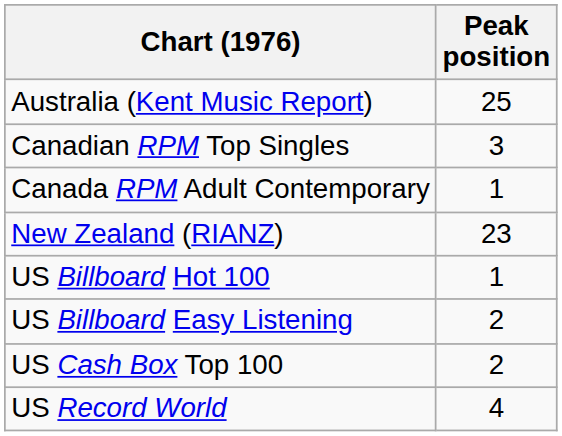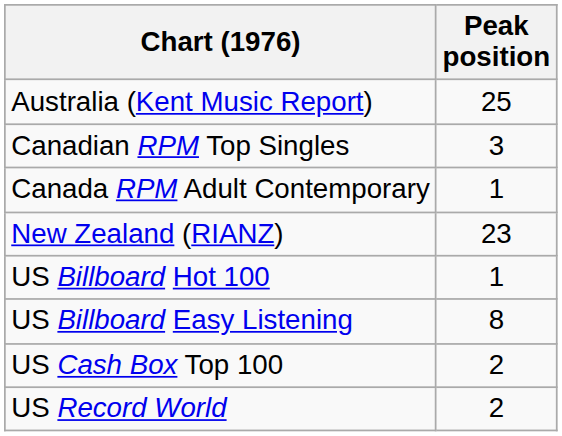 <table class="wikitable sortable">
 <tr>
 <th>Chart (1976)</th>
 <th>Peak<br>position</th>
 </tr>
 <tr>
 <td>Australia (<a href='#'>Kent Music Report</a>)</td>
 <td style="text-align:center;">25</td>
 </tr>
 <tr>
 <td>Canadian <em><a href='#'>RPM</a></em> Top Singles</td>
 <td style="text-align:center;">3</td>
 </tr>
 <tr>
 <td>Canada <em><a href='#'>RPM</a></em> Adult Contemporary</td>
 <td style="text-align:center;">1</td>
 </tr>
 <tr>
 <td><a href='#'>New Zealand</a> (<a href='#'>RIANZ</a>)</td>
 <td style="text-align:center;">23</td>
 </tr>
 <tr>
 <td>US <em><a href='#'>Billboard</a></em> <a href='#'>Hot 100</a></td>
 <td style="text-align:center;">1</td>
 </tr>
 <tr>
 <td>US <em><a href='#'>Billboard</a></em> <a href='#'>Easy Listening</a></td>
-<td style="text-align:center;">2</td>
+<td style="text-align:center;">8</td>
 </tr>
 <tr>
 <td>US <em><a href='#'>Cash Box</a></em> Top 100</td>
 <td style="text-align:center;">2</td>
 </tr>
 <tr>
 <td>US <em><a href='#'>Record World</a></em></td>
-<td style="text-align:center;">4</td>
+<td style="text-align:center;">2</td>
 </tr>
 </table>
